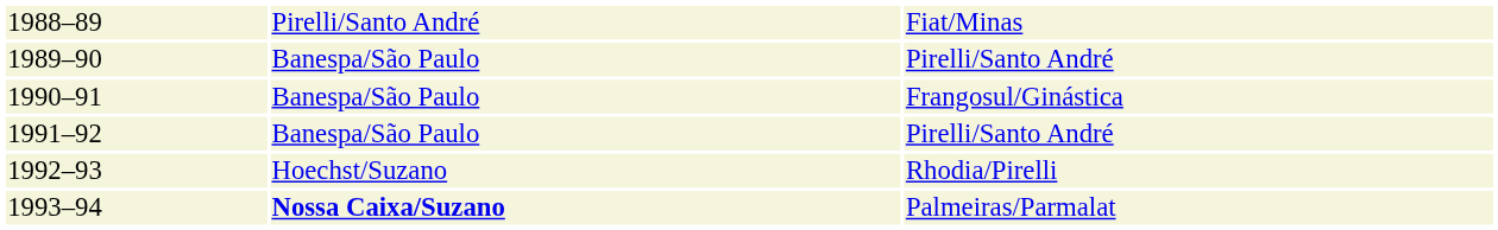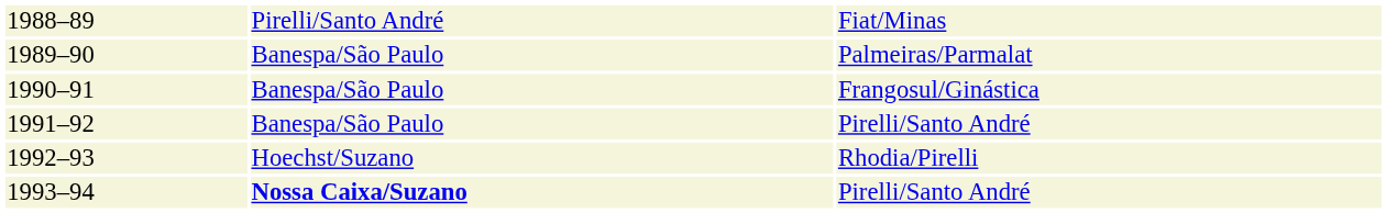 <table width=70%>
 <tr bgcolor=#f5f5dc>
 <td>1988–89</td>
 <td><a href='#'>Pirelli/Santo André</a></td>
 <td><a href='#'>Fiat/Minas</a></td>
 </tr>
 <tr bgcolor=#f5f5dc>
 <td>1989–90</td>
 <td><a href='#'>Banespa/São Paulo</a></td>
-<td><a href='#'>Pirelli/Santo André</a></td>
+<td><a href='#'>Palmeiras/Parmalat</a></td>
 </tr>
 <tr bgcolor=#f5f5dc>
 <td>1990–91</td>
 <td><a href='#'>Banespa/São Paulo</a></td>
 <td><a href='#'>Frangosul/Ginástica</a></td>
 </tr>
 <tr bgcolor=#f5f5dc>
 <td>1991–92</td>
 <td><a href='#'>Banespa/São Paulo</a></td>
 <td><a href='#'>Pirelli/Santo André</a></td>
 </tr>
 <tr bgcolor=#f5f5dc>
 <td>1992–93</td>
 <td><a href='#'>Hoechst/Suzano</a></td>
 <td><a href='#'>Rhodia/Pirelli</a></td>
 </tr>
 <tr bgcolor=#f5f5dc>
 <td>1993–94</td>
 <td><strong><a href='#'>Nossa Caixa/Suzano</a></strong></td>
-<td><a href='#'>Palmeiras/Parmalat</a></td>
+<td><a href='#'>Pirelli/Santo André</a></td>
 </tr>
 </table>
